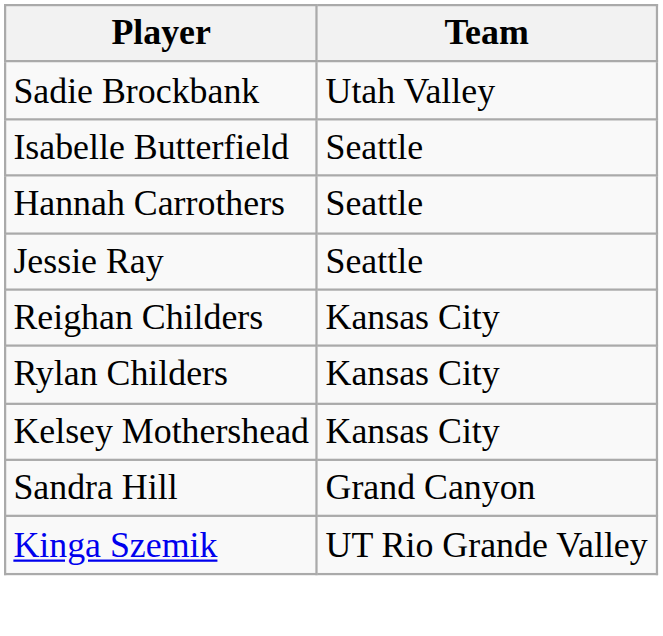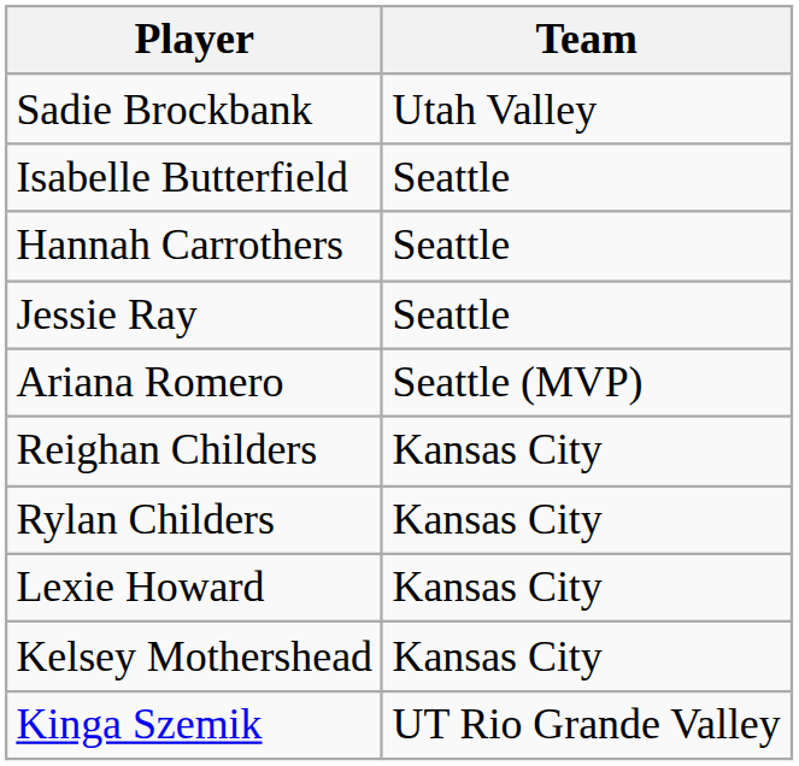 <table class="wikitable">
 <tr>
 <th>Player</th>
 <th>Team</th>
 </tr>
 <tr>
 <td>Sadie Brockbank</td>
 <td>Utah Valley</td>
 </tr>
 <tr>
 <td>Isabelle Butterfield</td>
 <td>Seattle</td>
 </tr>
 <tr>
 <td>Hannah Carrothers</td>
 <td>Seattle</td>
 </tr>
 <tr>
 <td>Jessie Ray</td>
 <td>Seattle</td>
 </tr>
 <tr>
+<td>Ariana Romero</td>
+<td>Seattle (MVP)</td>
+</tr>
+<tr>
 <td>Reighan Childers</td>
 <td>Kansas City</td>
 </tr>
 <tr>
 <td>Rylan Childers</td>
 <td>Kansas City</td>
 </tr>
 <tr>
-<td>Kelsey Mothershead</td>
+<td>Lexie Howard</td>
 <td>Kansas City</td>
 </tr>
 <tr>
-<td>Sandra Hill</td>
-<td>Grand Canyon</td>
+<td>Kelsey Mothershead</td>
+<td>Kansas City</td>
 </tr>
 <tr>
 <td><a href='#'>Kinga Szemik</a></td>
 <td>UT Rio Grande Valley</td>
 </tr>
 </table>
